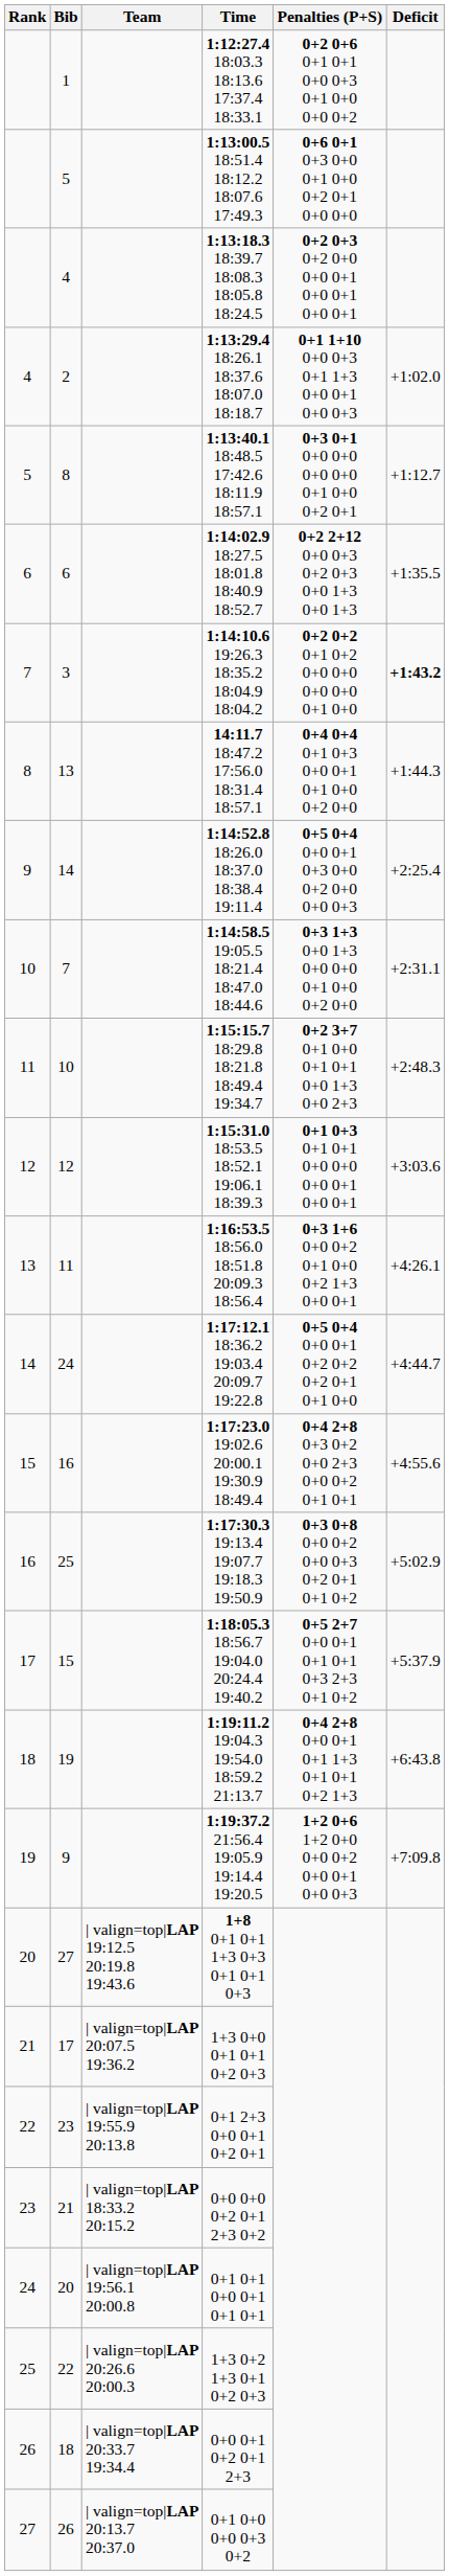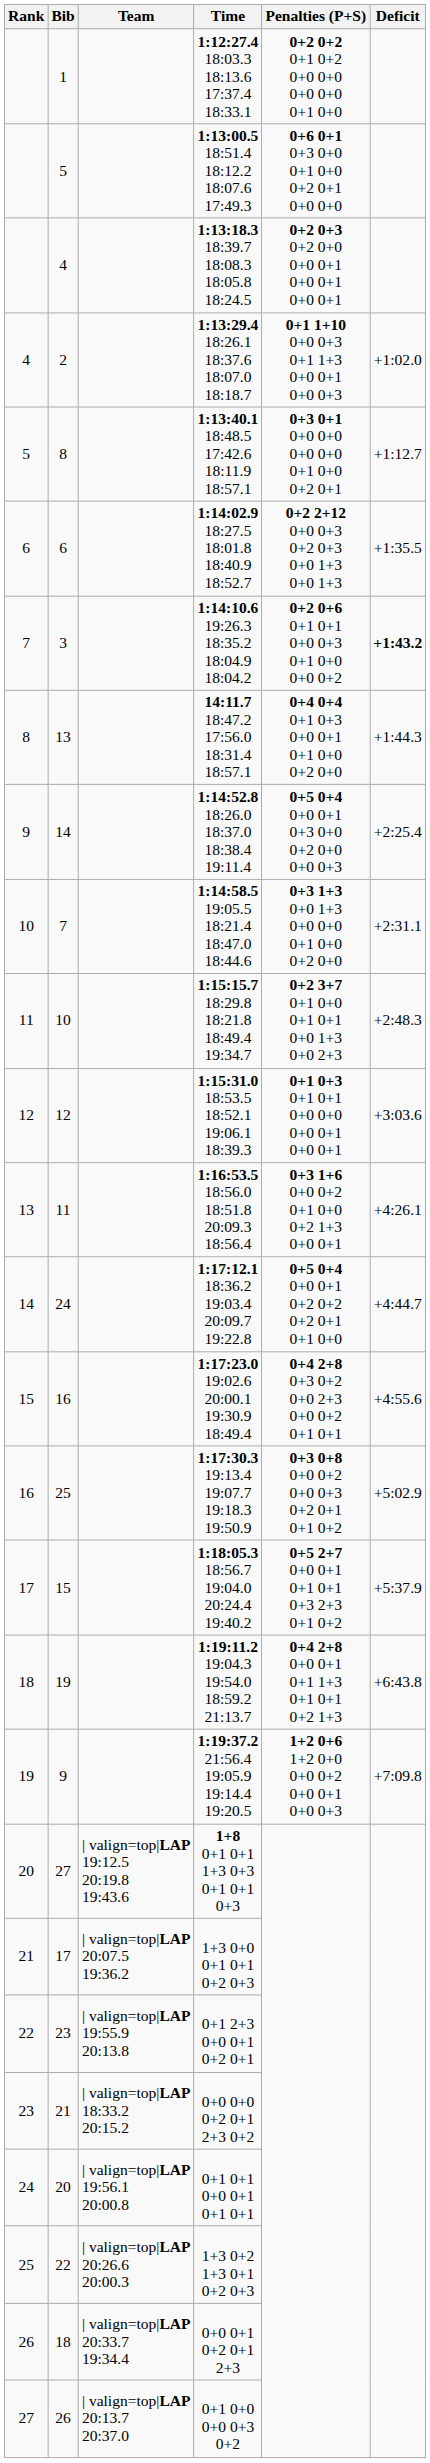 <table class="wikitable sortable" style="text-align:center">
 <tr>
 <th>Rank</th>
 <th>Bib</th>
 <th>Team</th>
 <th>Time</th>
 <th>Penalties (P+S)</th>
 <th>Deficit</th>
 </tr>
 <tr>
 <td></td>
 <td>1</td>
 <td align=left></td>
 <td><strong>1:12:27.4</strong><br>18:03.3<br>18:13.6<br>17:37.4<br>18:33.1</td>
-<td><strong>0+2 0+6</strong><br>0+1 0+1<br>0+0 0+3<br>0+1 0+0<br>0+0 0+2</td>
+<td><strong>0+2 0+2</strong><br>0+1 0+2<br>0+0 0+0<br>0+0 0+0<br>0+1 0+0</td>
 <td></td>
 </tr>
 <tr>
 <td></td>
 <td>5</td>
 <td align=left></td>
 <td><strong>1:13:00.5</strong><br>18:51.4<br>18:12.2<br>18:07.6<br>17:49.3</td>
 <td><strong>0+6 0+1</strong><br>0+3 0+0<br>0+1 0+0<br>0+2 0+1<br>0+0 0+0</td>
 <td></td>
 </tr>
 <tr>
 <td></td>
 <td>4</td>
 <td align=left></td>
 <td><strong>1:13:18.3</strong><br>18:39.7<br>18:08.3<br>18:05.8<br>18:24.5</td>
 <td><strong>0+2 0+3</strong><br>0+2 0+0<br>0+0 0+1<br>0+0 0+1<br>0+0 0+1</td>
 <td></td>
 </tr>
 <tr>
 <td>4</td>
 <td>2</td>
 <td align=left></td>
 <td><strong>1:13:29.4</strong><br>18:26.1<br>18:37.6<br>18:07.0<br>18:18.7</td>
 <td><strong>0+1 1+10</strong><br>0+0 0+3<br>0+1 1+3<br>0+0 0+1<br>0+0 0+3</td>
 <td>+1:02.0</td>
 </tr>
 <tr>
 <td>5</td>
 <td>8</td>
 <td align=left></td>
 <td><strong>1:13:40.1</strong><br>18:48.5<br>17:42.6<br>18:11.9<br>18:57.1</td>
 <td><strong>0+3 0+1</strong><br>0+0 0+0<br>0+0 0+0<br>0+1 0+0<br>0+2 0+1</td>
 <td>+1:12.7</td>
 </tr>
 <tr>
 <td>6</td>
 <td>6</td>
 <td align=left></td>
 <td><strong>1:14:02.9</strong><br>18:27.5<br>18:01.8<br>18:40.9<br>18:52.7</td>
 <td><strong>0+2 2+12</strong><br>0+0 0+3<br>0+2 0+3<br>0+0 1+3<br>0+0 1+3</td>
 <td>+1:35.5</td>
 </tr>
 <tr>
 <td>7</td>
 <td>3</td>
 <td align=left></td>
 <td><strong>1:14:10.6</strong><br>19:26.3<br>18:35.2<br>18:04.9<br>18:04.2</td>
-<td><strong>0+2 0+2</strong><br>0+1 0+2<br>0+0 0+0<br>0+0 0+0<br>0+1 0+0</td>
+<td><strong>0+2 0+6</strong><br>0+1 0+1<br>0+0 0+3<br>0+1 0+0<br>0+0 0+2</td>
 <td><strong>+1:43.2</strong></td>
 </tr>
 <tr>
 <td>8</td>
 <td>13</td>
 <td align=left></td>
 <td><strong>14:11.7</strong><br>18:47.2<br>17:56.0<br>18:31.4<br>18:57.1</td>
 <td><strong>0+4 0+4</strong><br>0+1 0+3<br>0+0 0+1<br>0+1 0+0 <br>0+2 0+0</td>
 <td>+1:44.3</td>
 </tr>
 <tr>
 <td>9</td>
 <td>14</td>
 <td align=left></td>
 <td><strong>1:14:52.8</strong><br>18:26.0<br>18:37.0<br>18:38.4<br>19:11.4</td>
 <td><strong>0+5 0+4</strong><br>0+0 0+1<br>0+3 0+0<br>0+2 0+0 <br>0+0 0+3</td>
 <td>+2:25.4</td>
 </tr>
 <tr>
 <td>10</td>
 <td>7</td>
 <td align=left></td>
 <td><strong>1:14:58.5</strong><br>19:05.5<br>18:21.4<br>18:47.0<br>18:44.6</td>
 <td><strong>0+3 1+3</strong><br>0+0 1+3<br>0+0 0+0<br>0+1 0+0<br>0+2 0+0</td>
 <td>+2:31.1</td>
 </tr>
 <tr>
 <td>11</td>
 <td>10</td>
 <td align=left></td>
 <td><strong>1:15:15.7</strong><br>18:29.8<br>18:21.8<br>18:49.4<br>19:34.7</td>
 <td><strong>0+2 3+7</strong><br>0+1 0+0<br>0+1 0+1<br>0+0 1+3<br>0+0 2+3</td>
 <td>+2:48.3</td>
 </tr>
 <tr>
 <td>12</td>
 <td>12</td>
 <td align=left></td>
 <td><strong>1:15:31.0</strong><br>18:53.5<br>18:52.1<br>19:06.1<br>18:39.3</td>
 <td><strong>0+1 0+3</strong><br>0+1 0+1<br>0+0 0+0<br>0+0 0+1<br>0+0 0+1</td>
 <td>+3:03.6</td>
 </tr>
 <tr>
 <td>13</td>
 <td>11</td>
 <td align=left></td>
 <td><strong>1:16:53.5</strong><br>18:56.0<br>18:51.8<br>20:09.3<br>18:56.4</td>
 <td><strong>0+3 1+6</strong><br>0+0 0+2<br>0+1 0+0<br>0+2 1+3<br>0+0 0+1</td>
 <td>+4:26.1</td>
 </tr>
 <tr>
 <td>14</td>
 <td>24</td>
 <td align=left></td>
 <td><strong>1:17:12.1</strong><br>18:36.2<br>19:03.4<br>20:09.7<br>19:22.8</td>
 <td><strong>0+5 0+4</strong><br>0+0 0+1<br>0+2 0+2<br>0+2 0+1<br>0+1 0+0</td>
 <td>+4:44.7</td>
 </tr>
 <tr>
 <td>15</td>
 <td>16</td>
 <td align=left></td>
 <td><strong>1:17:23.0</strong><br>19:02.6<br>20:00.1<br>19:30.9<br>18:49.4</td>
 <td><strong>0+4 2+8</strong><br>0+3 0+2<br>0+0 2+3<br>0+0 0+2<br>0+1 0+1</td>
 <td>+4:55.6</td>
 </tr>
 <tr>
 <td>16</td>
 <td>25</td>
 <td align=left></td>
 <td><strong>1:17:30.3</strong><br>19:13.4<br>19:07.7<br>19:18.3<br>19:50.9</td>
 <td><strong>0+3 0+8</strong><br>0+0 0+2<br>0+0 0+3<br>0+2 0+1<br>0+1 0+2</td>
 <td>+5:02.9</td>
 </tr>
 <tr>
 <td>17</td>
 <td>15</td>
 <td align=left></td>
 <td><strong>1:18:05.3</strong><br>18:56.7<br>19:04.0<br>20:24.4<br>19:40.2</td>
 <td><strong>0+5 2+7</strong><br>0+0 0+1<br>0+1 0+1<br>0+3 2+3<br>0+1 0+2</td>
 <td>+5:37.9</td>
 </tr>
 <tr>
 <td>18</td>
 <td>19</td>
 <td align=left></td>
 <td><strong>1:19:11.2</strong><br>19:04.3<br>19:54.0<br>18:59.2<br>21:13.7</td>
 <td><strong>0+4 2+8</strong><br>0+0 0+1<br>0+1 1+3<br>0+1 0+1<br>0+2 1+3</td>
 <td>+6:43.8</td>
 </tr>
 <tr>
 <td>19</td>
 <td>9</td>
 <td align=left></td>
 <td><strong>1:19:37.2</strong><br>21:56.4<br>19:05.9<br>19:14.4<br>19:20.5</td>
 <td><strong>1+2 0+6</strong><br>1+2 0+0<br>0+0 0+2<br>0+0 0+1<br>0+0 0+3</td>
 <td>+7:09.8</td>
 </tr>
 <tr>
 <td>20</td>
 <td>27</td>
 <td align=left> | valign=top|<strong>LAP</strong><br>19:12.5<br>20:19.8<br>19:43.6</td>
 <td><strong>1+8</strong><br>0+1 0+1<br>1+3 0+3<br>0+1 0+1<br>0+3</td>
 <td rowspan=8></td>
 </tr>
 <tr>
 <td>21</td>
 <td>17</td>
 <td align=left> | valign=top|<strong>LAP</strong><br>20:07.5<br>19:36.2</td>
 <td valign=top><br>1+3 0+0<br>0+1 0+1<br>0+2 0+3</td>
 </tr>
 <tr>
 <td>22</td>
 <td>23</td>
 <td align=left> | valign=top|<strong>LAP</strong><br>19:55.9<br>20:13.8</td>
 <td valign=top><br>0+1 2+3<br>0+0 0+1<br>0+2 0+1</td>
 </tr>
 <tr>
 <td>23</td>
 <td>21</td>
 <td align=left> | valign=top|<strong>LAP</strong><br>18:33.2<br>20:15.2</td>
 <td valign=top><br>0+0 0+0<br>0+2 0+1<br>2+3 0+2</td>
 </tr>
 <tr>
 <td>24</td>
 <td>20</td>
 <td align=left> | valign=top|<strong>LAP</strong><br>19:56.1<br>20:00.8</td>
 <td valign=top><br>0+1 0+1<br>0+0 0+1<br>0+1 0+1</td>
 </tr>
 <tr>
 <td>25</td>
 <td>22</td>
 <td align=left> | valign=top|<strong>LAP</strong><br>20:26.6<br>20:00.3</td>
 <td valign=top><br>1+3 0+2<br>1+3 0+1<br>0+2 0+3</td>
 </tr>
 <tr>
 <td>26</td>
 <td>18</td>
 <td align=left> | valign=top|<strong>LAP</strong><br>20:33.7<br>19:34.4</td>
 <td valign=top><br>0+0 0+1<br>0+2 0+1<br>2+3</td>
 </tr>
 <tr>
 <td>27</td>
 <td>26</td>
 <td align=left> | valign=top|<strong>LAP</strong><br>20:13.7<br>20:37.0</td>
 <td valign=top><br>0+1 0+0<br>0+0 0+3<br>0+2</td>
 </tr>
 </table>
